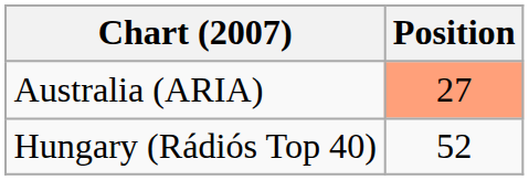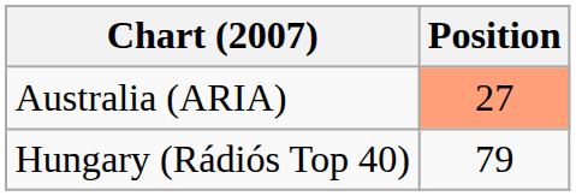 <table class="wikitable sortable">
 <tr>
 <th>Chart (2007)</th>
 <th>Position</th>
 </tr>
 <tr>
 <td>Australia (ARIA)</td>
 <td align="center" style="background: lightsalmon;">27</td>
 </tr>
 <tr>
 <td>Hungary (Rádiós Top 40)</td>
-<td align="center">52</td>
+<td align="center">79</td>
 </tr>
 </table>
